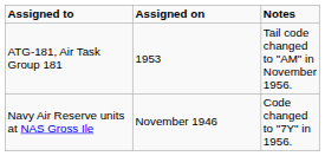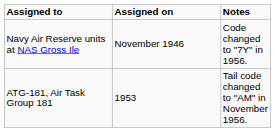 <table class="wikitable" style="width: 70%;">
 <tr>
 <td style="width: 200px;"><strong>Assigned to</strong></td>
 <td style="width: 200px;"><strong>Assigned on</strong></td>
 <td><strong>Notes</strong></td>
 </tr>
 <tr>
+<td>Navy Air Reserve units at <a href='#'>NAS Gross Ile</a></td>
+<td>November 1946</td>
+<td>Code changed to "7Y" in 1956.</td>
+</tr>
+<tr>
 <td>ATG-181, Air Task Group 181</td>
 <td>1953</td>
 <td>Tail code changed to "AM" in November 1956.</td>
 </tr>
-<tr>
-<td>Navy Air Reserve units at <a href='#'>NAS Gross Ile</a></td>
-<td>November 1946</td>
-<td>Code changed to "7Y" in 1956.</td>
-</tr>
 </table>
